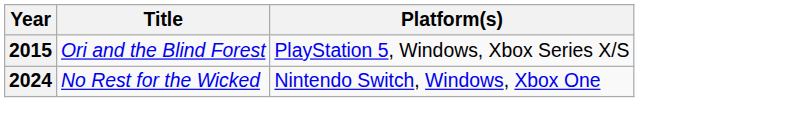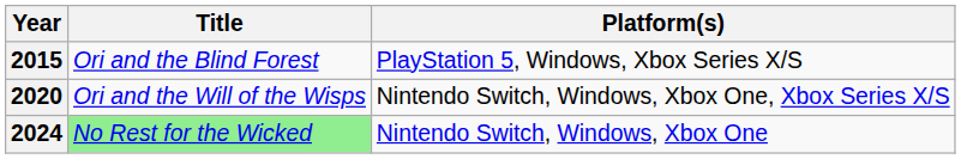 <table class="wikitable sortable plainrowheaders">
 <tr>
 <th scope="col">Year</th>
 <th scope="col">Title</th>
 <th scope="col">Platform(s)</th>
 </tr>
 <tr>
 <th scope="row">2015</th>
 <td><em><a href='#'>Ori and the Blind Forest</a></em></td>
 <td><a href='#'>PlayStation 5</a>, Windows, Xbox Series X/S</td>
 </tr>
 <tr>
+<th scope="row">2020</th>
+<td><em><a href='#'>Ori and the Will of the Wisps</a></em></td>
+<td>Nintendo Switch, Windows, Xbox One, <a href='#'>Xbox Series X/S</a></td>
+</tr>
+<tr>
 <th scope="row">2024</th>
-<td><em><a href='#'>No Rest for the Wicked</a></em></td>
+<td style="background: lightgreen;"><em><a href='#'>No Rest for the Wicked</a></em></td>
 <td><a href='#'>Nintendo Switch</a>, <a href='#'>Windows</a>, <a href='#'>Xbox One</a></td>
 </tr>
 </table>
